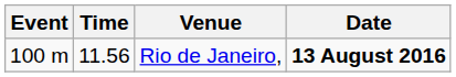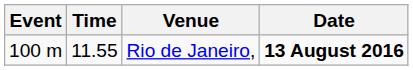 <table class="wikitable" style="border-collapse: collapse; font-size: 95%;">
 <tr>
 <th scope=col>Event</th>
 <th scope=col>Time</th>
 <th scope=col>Venue</th>
 <th scope=col>Date</th>
 </tr>
 <tr>
 <td>100 m</td>
-<td>11.56</td>
+<td>11.55</td>
 <td><a href='#'>Rio de Janeiro</a>, </td>
 <td><strong>13 August 2016</strong></td>
 </tr>
 </table>
